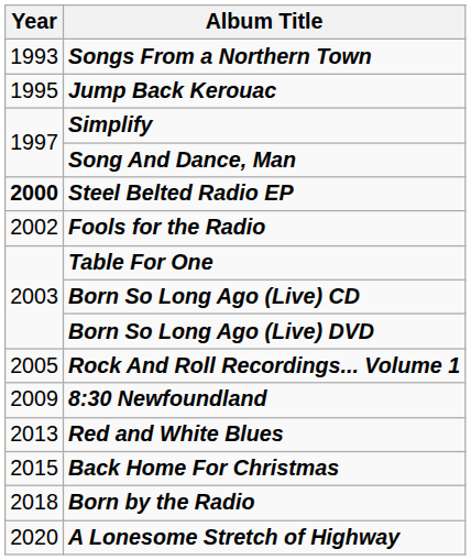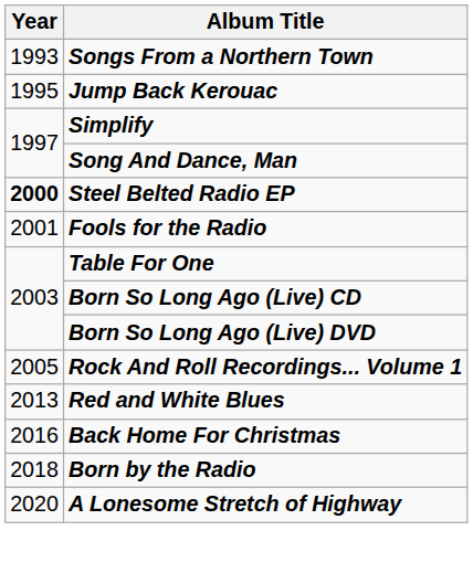 <table class="wikitable sortable">
 <tr>
 <th>Year</th>
 <th>Album Title</th>
 </tr>
 <tr>
 <td>1993</td>
 <td><strong><em>Songs From a Northern Town</em></strong></td>
 </tr>
 <tr>
 <td>1995</td>
 <td><strong><em>Jump Back Kerouac</em></strong></td>
 </tr>
 <tr>
 <td rowspan="2">1997</td>
 <td><strong><em>Simplify</em></strong></td>
 </tr>
 <tr>
 <td><strong><em>Song And Dance, Man</em></strong></td>
 </tr>
 <tr>
 <td><strong>2000</strong></td>
 <td><strong><em>Steel Belted Radio EP</em></strong></td>
 </tr>
 <tr>
-<td>2002</td>
+<td>2001</td>
 <td><strong><em>Fools for the Radio</em></strong></td>
 </tr>
 <tr>
 <td rowspan="3">2003</td>
 <td><strong><em>Table For One</em></strong></td>
 </tr>
 <tr>
 <td><strong><em>Born So Long Ago (Live) CD</em></strong></td>
 </tr>
 <tr>
 <td><strong><em>Born So Long Ago (Live) DVD</em></strong></td>
 </tr>
 <tr>
 <td>2005</td>
 <td><strong><em>Rock And Roll Recordings... Volume 1</em></strong></td>
 </tr>
 <tr>
-<td>2009</td>
-<td><strong><em>8:30 Newfoundland</em></strong></td>
-</tr>
-<tr>
 <td>2013</td>
 <td><strong><em>Red and White Blues</em></strong></td>
 </tr>
 <tr>
-<td>2015</td>
+<td>2016</td>
 <td><strong><em>Back Home For Christmas</em></strong></td>
 </tr>
 <tr>
 <td>2018</td>
 <td><strong><em>Born by the Radio</em></strong></td>
 </tr>
 <tr>
 <td>2020</td>
 <td><strong><em>A Lonesome Stretch of Highway</em></strong></td>
 </tr>
 </table>
